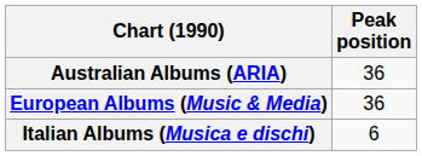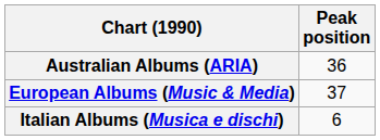 <table class="wikitable sortable plainrowheaders" style="text-align:center">
 <tr>
 <th scope="col">Chart (1990)</th>
 <th scope="col">Peak<br>position</th>
 </tr>
 <tr>
 <th scope="row">Australian Albums (<a href='#'>ARIA</a>)</th>
 <td>36</td>
 </tr>
 <tr>
 </tr>
 <tr>
 <th scope="row"><a href='#'>European Albums</a> (<em><a href='#'>Music & Media</a></em>)</th>
-<td>36</td>
+<td>37</td>
 </tr>
 <tr>
 <th scope="row">Italian Albums (<em><a href='#'>Musica e dischi</a></em>)</th>
 <td>6</td>
 </tr>
 <tr>
 </tr>
 <tr>
 </tr>
 <tr>
 </tr>
 </table>
